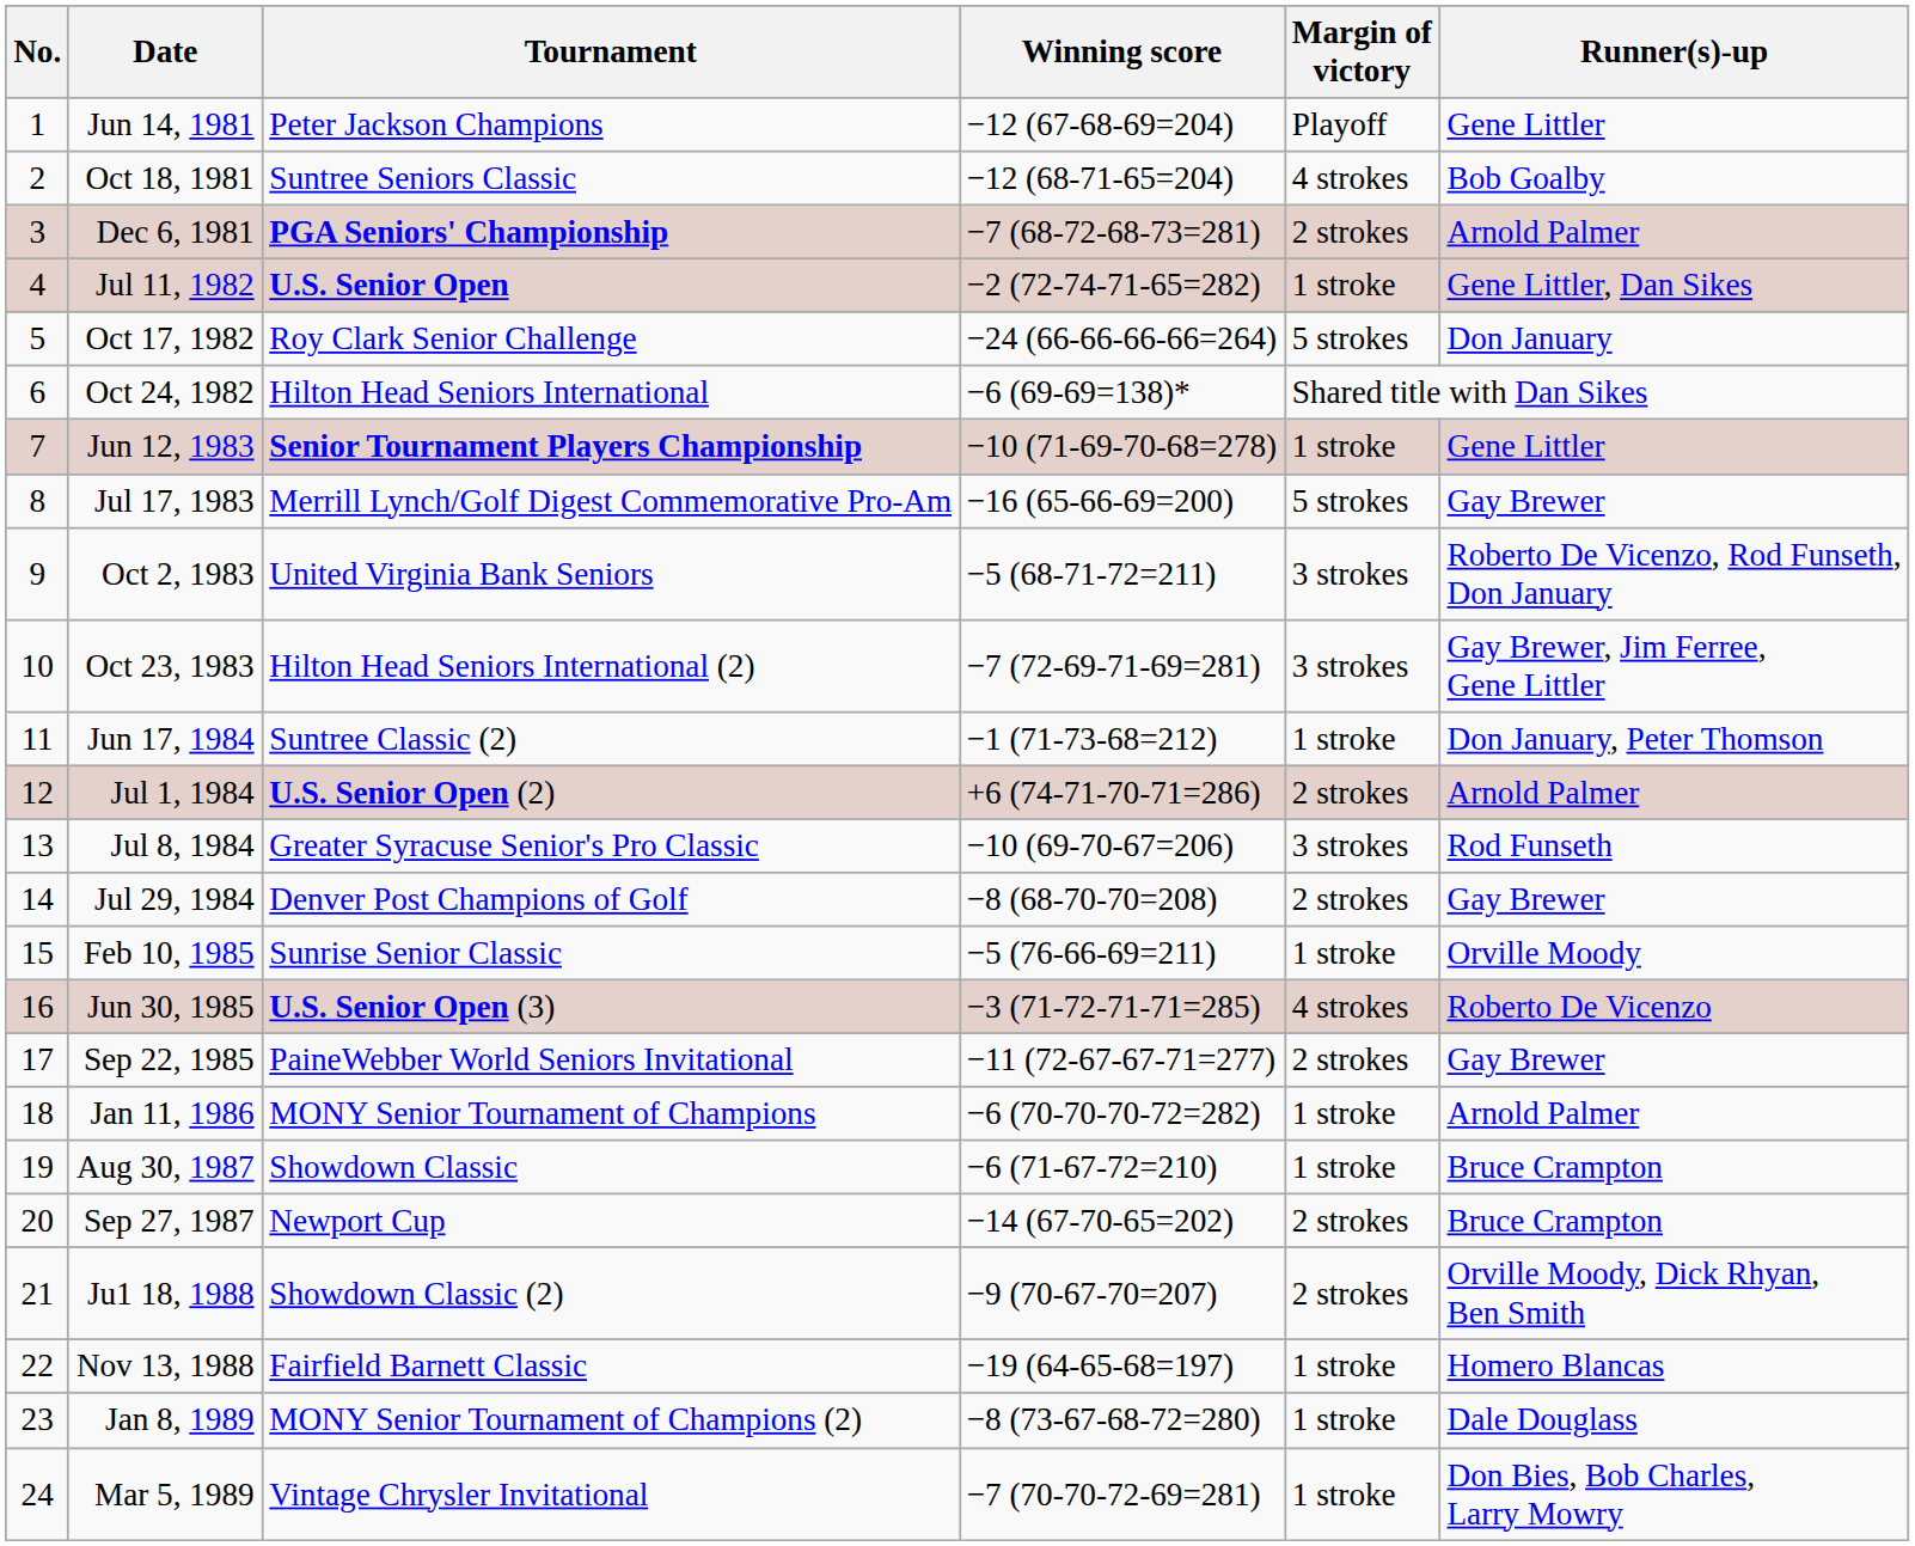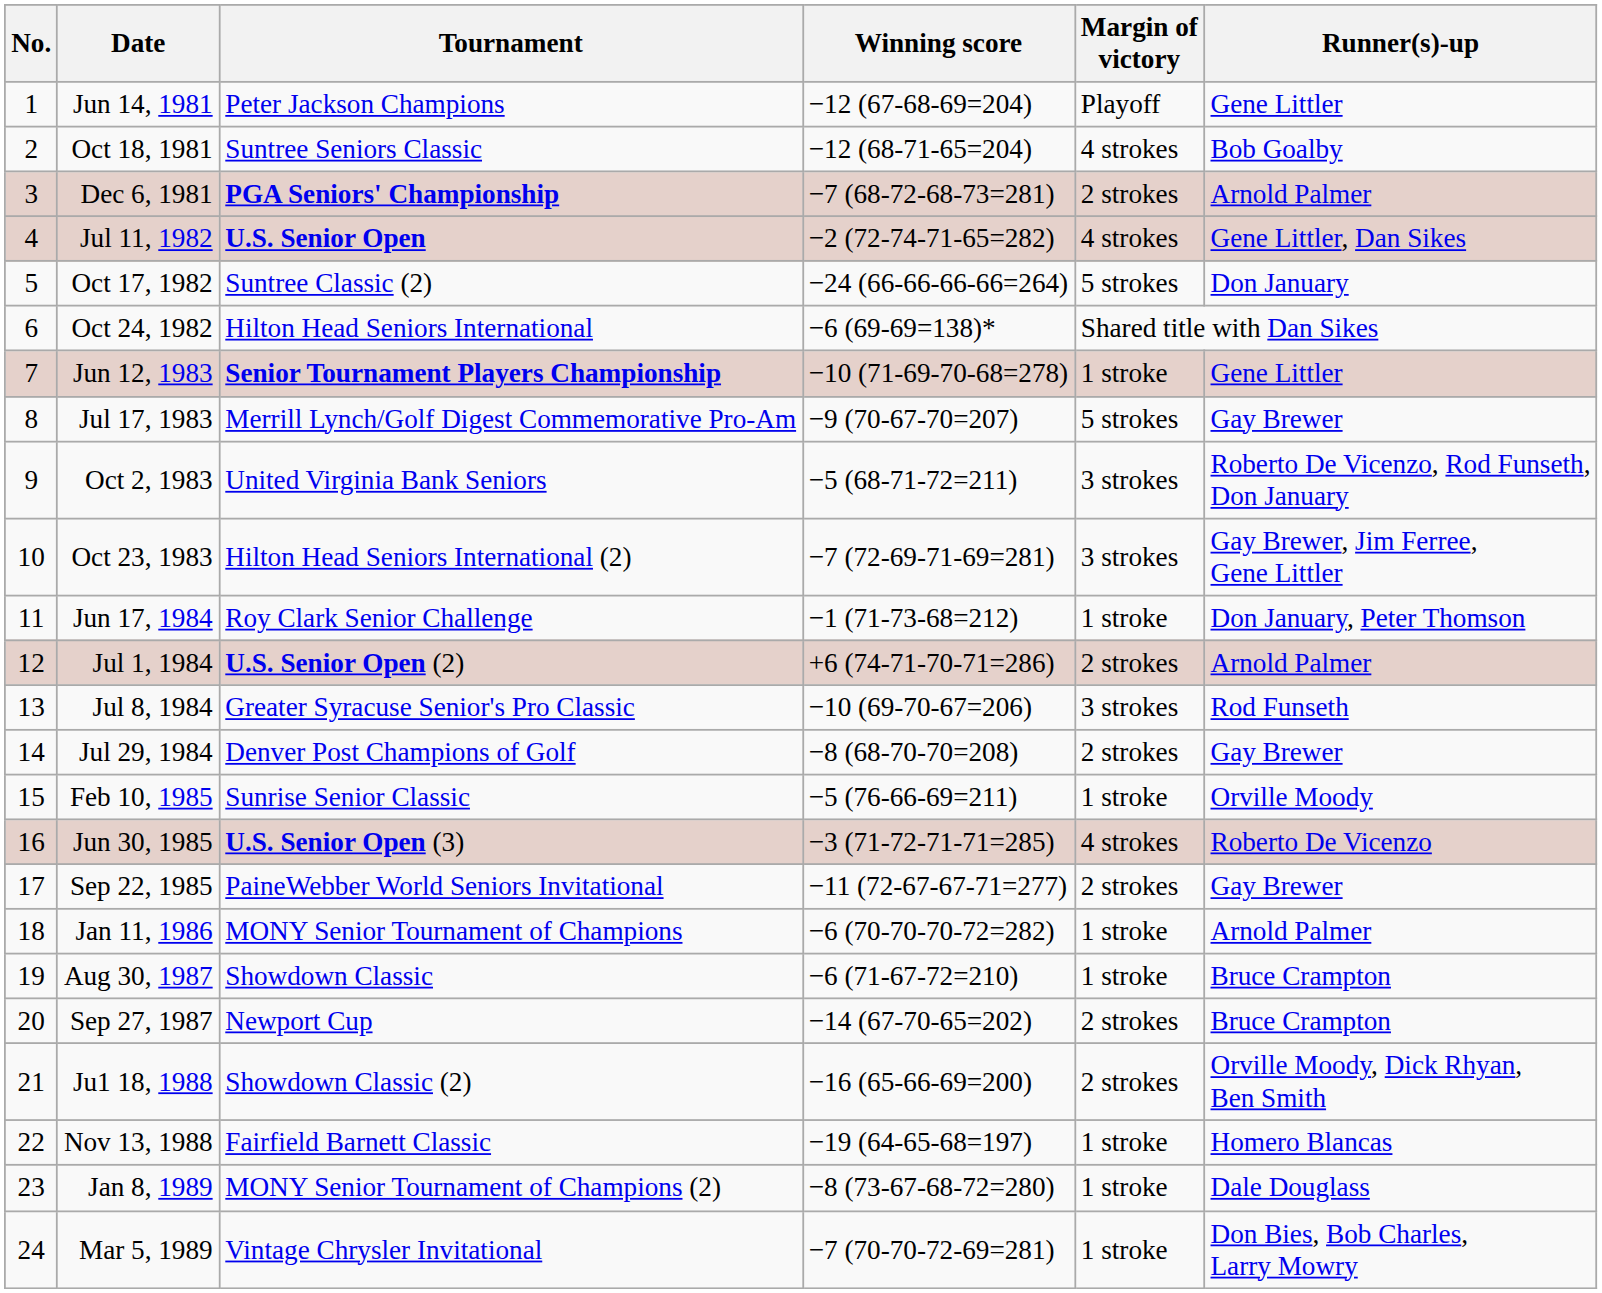 <table class="wikitable" style="font-size:95%;">
 <tr>
 <th>No.</th>
 <th>Date</th>
 <th>Tournament</th>
 <th>Winning score</th>
 <th>Margin of<br>victory</th>
 <th>Runner(s)-up</th>
 </tr>
 <tr>
 <td align=center>1</td>
 <td align=right>Jun 14, <a href='#'>1981</a></td>
 <td><a href='#'>Peter Jackson Champions</a></td>
 <td>−12 (67-68-69=204)</td>
 <td>Playoff</td>
 <td> <a href='#'>Gene Littler</a></td>
 </tr>
 <tr>
 <td align=center>2</td>
 <td align=right>Oct 18, 1981</td>
 <td><a href='#'>Suntree Seniors Classic</a></td>
 <td>−12 (68-71-65=204)</td>
 <td>4 strokes</td>
 <td> <a href='#'>Bob Goalby</a></td>
 </tr>
 <tr style="background:#e5d1cb;">
 <td align=center>3</td>
 <td align=right>Dec 6, 1981</td>
 <td><strong><a href='#'>PGA Seniors' Championship</a></strong></td>
 <td>−7 (68-72-68-73=281)</td>
 <td>2 strokes</td>
 <td> <a href='#'>Arnold Palmer</a></td>
 </tr>
 <tr style="background:#e5d1cb;">
 <td align=center>4</td>
 <td align=right>Jul 11, <a href='#'>1982</a></td>
 <td><strong><a href='#'>U.S. Senior Open</a></strong></td>
 <td>−2 (72-74-71-65=282)</td>
-<td>1 stroke</td>
+<td>4 strokes</td>
 <td> <a href='#'>Gene Littler</a>,  <a href='#'>Dan Sikes</a></td>
 </tr>
 <tr>
 <td align=center>5</td>
 <td align=right>Oct 17, 1982</td>
-<td><a href='#'>Roy Clark Senior Challenge</a></td>
+<td><a href='#'>Suntree Classic</a> (2)</td>
 <td>−24 (66-66-66-66=264)</td>
 <td>5 strokes</td>
 <td> <a href='#'>Don January</a></td>
 </tr>
 <tr>
 <td align=center>6</td>
 <td align=right>Oct 24, 1982</td>
 <td><a href='#'>Hilton Head Seniors International</a></td>
 <td>−6 (69-69=138)*</td>
 <td colspan=2>Shared title with  <a href='#'>Dan Sikes</a></td>
 </tr>
 <tr style="background:#e5d1cb;">
 <td align=center>7</td>
 <td align=right>Jun 12, <a href='#'>1983</a></td>
 <td><strong><a href='#'>Senior Tournament Players Championship</a></strong></td>
 <td>−10 (71-69-70-68=278)</td>
 <td>1 stroke</td>
 <td> <a href='#'>Gene Littler</a></td>
 </tr>
 <tr>
 <td align=center>8</td>
 <td align=right>Jul 17, 1983</td>
 <td><a href='#'>Merrill Lynch/Golf Digest Commemorative Pro-Am</a></td>
-<td>−16 (65-66-69=200)</td>
+<td>−9 (70-67-70=207)</td>
 <td>5 strokes</td>
 <td> <a href='#'>Gay Brewer</a></td>
 </tr>
 <tr>
 <td align=center>9</td>
 <td align=right>Oct 2, 1983</td>
 <td><a href='#'>United Virginia Bank Seniors</a></td>
 <td>−5 (68-71-72=211)</td>
 <td>3 strokes</td>
 <td> <a href='#'>Roberto De Vicenzo</a>,  <a href='#'>Rod Funseth</a>,<br> <a href='#'>Don January</a></td>
 </tr>
 <tr>
 <td align=center>10</td>
 <td align=right>Oct 23, 1983</td>
 <td><a href='#'>Hilton Head Seniors International</a> (2)</td>
 <td>−7 (72-69-71-69=281)</td>
 <td>3 strokes</td>
 <td> <a href='#'>Gay Brewer</a>,  <a href='#'>Jim Ferree</a>,<br> <a href='#'>Gene Littler</a></td>
 </tr>
 <tr>
 <td align=center>11</td>
 <td align=right>Jun 17, <a href='#'>1984</a></td>
-<td><a href='#'>Suntree Classic</a> (2)</td>
+<td><a href='#'>Roy Clark Senior Challenge</a></td>
 <td>−1 (71-73-68=212)</td>
 <td>1 stroke</td>
 <td> <a href='#'>Don January</a>,  <a href='#'>Peter Thomson</a></td>
 </tr>
 <tr style="background:#e5d1cb;">
 <td align=center>12</td>
 <td align=right>Jul 1, 1984</td>
 <td><strong><a href='#'>U.S. Senior Open</a></strong> (2)</td>
 <td>+6 (74-71-70-71=286)</td>
 <td>2 strokes</td>
 <td> <a href='#'>Arnold Palmer</a></td>
 </tr>
 <tr>
 <td align=center>13</td>
 <td align=right>Jul 8, 1984</td>
 <td><a href='#'>Greater Syracuse Senior's Pro Classic</a></td>
 <td>−10 (69-70-67=206)</td>
 <td>3 strokes</td>
 <td> <a href='#'>Rod Funseth</a></td>
 </tr>
 <tr>
 <td align=center>14</td>
 <td align=right>Jul 29, 1984</td>
 <td><a href='#'>Denver Post Champions of Golf</a></td>
 <td>−8 (68-70-70=208)</td>
 <td>2 strokes</td>
 <td> <a href='#'>Gay Brewer</a></td>
 </tr>
 <tr>
 <td align=center>15</td>
 <td align=right>Feb 10, <a href='#'>1985</a></td>
 <td><a href='#'>Sunrise Senior Classic</a></td>
 <td>−5 (76-66-69=211)</td>
 <td>1 stroke</td>
 <td> <a href='#'>Orville Moody</a></td>
 </tr>
 <tr style="background:#e5d1cb;">
 <td align=center>16</td>
 <td align=right>Jun 30, 1985</td>
 <td><strong><a href='#'>U.S. Senior Open</a></strong> (3)</td>
 <td>−3 (71-72-71-71=285)</td>
 <td>4 strokes</td>
 <td> <a href='#'>Roberto De Vicenzo</a></td>
 </tr>
 <tr>
 <td align=center>17</td>
 <td align=right>Sep 22, 1985</td>
 <td><a href='#'>PaineWebber World Seniors Invitational</a></td>
 <td>−11 (72-67-67-71=277)</td>
 <td>2 strokes</td>
 <td> <a href='#'>Gay Brewer</a></td>
 </tr>
 <tr>
 <td align=center>18</td>
 <td align=right>Jan 11, <a href='#'>1986</a></td>
 <td><a href='#'>MONY Senior Tournament of Champions</a></td>
 <td>−6 (70-70-70-72=282)</td>
 <td>1 stroke</td>
 <td> <a href='#'>Arnold Palmer</a></td>
 </tr>
 <tr>
 <td align=center>19</td>
 <td align=right>Aug 30, <a href='#'>1987</a></td>
 <td><a href='#'>Showdown Classic</a></td>
 <td>−6 (71-67-72=210)</td>
 <td>1 stroke</td>
 <td> <a href='#'>Bruce Crampton</a></td>
 </tr>
 <tr>
 <td align=center>20</td>
 <td align=right>Sep 27, 1987</td>
 <td><a href='#'>Newport Cup</a></td>
 <td>−14 (67-70-65=202)</td>
 <td>2 strokes</td>
 <td> <a href='#'>Bruce Crampton</a></td>
 </tr>
 <tr>
 <td align=center>21</td>
 <td align=right>Ju1 18, <a href='#'>1988</a></td>
 <td><a href='#'>Showdown Classic</a> (2)</td>
-<td>−9 (70-67-70=207)</td>
+<td>−16 (65-66-69=200)</td>
 <td>2 strokes</td>
 <td> <a href='#'>Orville Moody</a>,  <a href='#'>Dick Rhyan</a>,<br> <a href='#'>Ben Smith</a></td>
 </tr>
 <tr>
 <td align=center>22</td>
 <td align=right>Nov 13, 1988</td>
 <td><a href='#'>Fairfield Barnett Classic</a></td>
 <td>−19 (64-65-68=197)</td>
 <td>1 stroke</td>
 <td> <a href='#'>Homero Blancas</a></td>
 </tr>
 <tr>
 <td align=center>23</td>
 <td align=right>Jan 8, <a href='#'>1989</a></td>
 <td><a href='#'>MONY Senior Tournament of Champions</a> (2)</td>
 <td>−8 (73-67-68-72=280)</td>
 <td>1 stroke</td>
 <td> <a href='#'>Dale Douglass</a></td>
 </tr>
 <tr>
 <td align=center>24</td>
 <td align=right>Mar 5, 1989</td>
 <td><a href='#'>Vintage Chrysler Invitational</a></td>
 <td>−7 (70-70-72-69=281)</td>
 <td>1 stroke</td>
 <td> <a href='#'>Don Bies</a>,  <a href='#'>Bob Charles</a>,<br> <a href='#'>Larry Mowry</a></td>
 </tr>
 </table>
